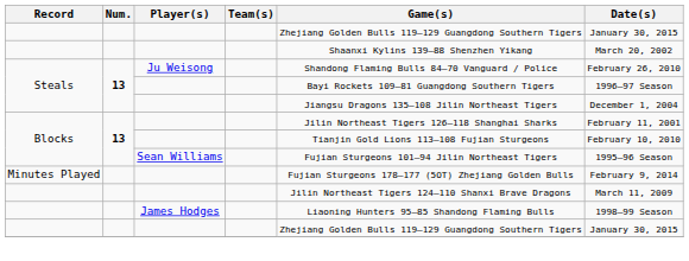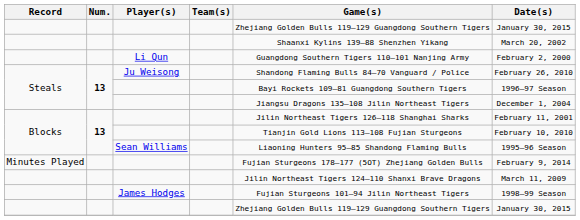 <table class="wikitable">
 <tr>
 <th>Record</th>
 <th>Num.</th>
 <th>Player(s)</th>
 <th>Team(s)</th>
 <th>Game(s)</th>
 <th>Date(s)</th>
 </tr>
 <tr>
 <td></td>
 <td></td>
 <td></td>
 <td></td>
 <td style="text-align:center;"><small>Zhejiang Golden Bulls 119–129 Guangdong Southern Tigers</small></td>
 <td style="text-align:center;"><small>January 30, 2015</small></td>
 </tr>
 <tr>
 <td></td>
 <td></td>
 <td></td>
 <td></td>
 <td style="text-align:center;"><small>Shaanxi Kylins 139–88 Shenzhen Yikang</small></td>
 <td style="text-align:center;"><small>March 20, 2002</small></td>
+</tr>
+<tr>
+<td></td>
+<td></td>
+<td style="text-align:center;"> <a href='#'>Li Qun</a></td>
+<td></td>
+<td style="text-align:center;"><small>Guangdong Southern Tigers 110–101 Nanjing Army</small></td>
+<td style="text-align:center;"><small>February 2, 2000</small></td>
 </tr>
 <tr>
 <td rowspan=3 style="text-align:center;">Steals</td>
 <td rowspan=3 style="text-align:center;"><strong>13</strong></td>
 <td style="text-align:center;"> <a href='#'>Ju Weisong</a></td>
 <td></td>
 <td style="text-align:center;"><small>Shandong Flaming Bulls 84–70 Vanguard / Police</small></td>
 <td style="text-align:center;"><small>February 26, 2010</small></td>
 </tr>
 <tr>
 <td></td>
 <td></td>
 <td style="text-align:center;"><small>Bayi Rockets 109–81 Guangdong Southern Tigers</small></td>
 <td style="text-align:center;"><small>1996–97 Season</small></td>
 </tr>
 <tr>
 <td></td>
 <td></td>
 <td style="text-align:center;"><small>Jiangsu Dragons 135–108 Jilin Northeast Tigers</small></td>
 <td style="text-align:center;"><small>December 1, 2004</small></td>
 </tr>
 <tr>
 <td rowspan=3 style="text-align:center;">Blocks</td>
 <td rowspan=3 style="text-align:center;"><strong>13</strong></td>
 <td></td>
 <td></td>
 <td style="text-align:center;"><small>Jilin Northeast Tigers 126–118 Shanghai Sharks</small></td>
 <td style="text-align:center;"><small>February 11, 2001</small></td>
 </tr>
 <tr>
 <td></td>
 <td></td>
 <td style="text-align:center;"><small>Tianjin Gold Lions 113–108 Fujian Sturgeons</small></td>
 <td style="text-align:center;"><small>February 10, 2010</small></td>
 </tr>
 <tr>
 <td style="text-align:center;"> <a href='#'>Sean Williams</a></td>
 <td></td>
-<td style="text-align:center;"><small>Fujian Sturgeons 101–94 Jilin Northeast Tigers</small></td>
+<td style="text-align:center;"><small>Liaoning Hunters 95–85 Shandong Flaming Bulls</small></td>
 <td style="text-align:center;"><small>1995–96 Season</small></td>
 </tr>
 <tr>
 <td style="text-align:center;">Minutes Played<br><small></small></td>
 <td></td>
 <td></td>
 <td></td>
 <td style="text-align:center;"><small>Fujian Sturgeons 178–177 (5OT) Zhejiang Golden Bulls</small></td>
 <td style="text-align:center;"><small>February 9, 2014</small></td>
 </tr>
 <tr>
 <td></td>
 <td></td>
 <td></td>
 <td></td>
 <td style="text-align:center;"><small>Jilin Northeast Tigers 124–110 Shanxi Brave Dragons</small></td>
 <td style="text-align:center;"><small>March 11, 2009</small></td>
 </tr>
 <tr>
 <td></td>
 <td></td>
 <td style="text-align:center;"> <a href='#'>James Hodges</a></td>
 <td></td>
-<td style="text-align:center;"><small>Liaoning Hunters 95–85 Shandong Flaming Bulls</small></td>
+<td style="text-align:center;"><small>Fujian Sturgeons 101–94 Jilin Northeast Tigers</small></td>
 <td style="text-align:center;"><small>1998–99 Season</small></td>
 </tr>
 <tr>
 <td></td>
 <td></td>
 <td></td>
 <td></td>
 <td style="text-align:center;"><small>Zhejiang Golden Bulls 119–129 Guangdong Southern Tigers</small></td>
 <td style="text-align:center;"><small>January 30, 2015</small></td>
 </tr>
 <tr>
 </tr>
 </table>
